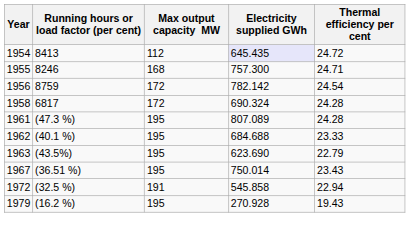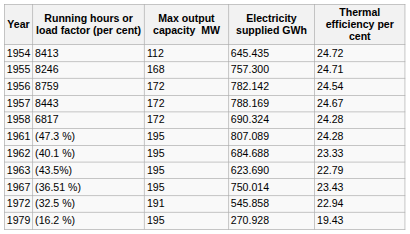 <table class="wikitable">
 <tr>
 <th>Year</th>
 <th>Running hours or load factor (per cent)</th>
 <th>Max output capacity  MW</th>
 <th>Electricity supplied GWh</th>
 <th>Thermal efficiency per cent</th>
 </tr>
 <tr>
 <td>1954</td>
 <td>8413</td>
 <td>112</td>
-<td style="background: lavender;">645.435</td>
+<td>645.435</td>
 <td>24.72</td>
 </tr>
 <tr>
 <td>1955</td>
 <td>8246</td>
 <td>168</td>
 <td>757.300</td>
 <td>24.71</td>
 </tr>
 <tr>
 <td>1956</td>
 <td>8759</td>
 <td>172</td>
 <td>782.142</td>
 <td>24.54</td>
+</tr>
+<tr>
+<td>1957</td>
+<td>8443</td>
+<td>172</td>
+<td>788.169</td>
+<td>24.67</td>
 </tr>
 <tr>
 <td>1958</td>
 <td>6817</td>
 <td>172</td>
 <td>690.324</td>
 <td>24.28</td>
 </tr>
 <tr>
 <td>1961</td>
 <td>(47.3 %)</td>
 <td>195</td>
 <td>807.089</td>
 <td>24.28</td>
 </tr>
 <tr>
 <td>1962</td>
 <td>(40.1 %)</td>
 <td>195</td>
 <td>684.688</td>
 <td>23.33</td>
 </tr>
 <tr>
 <td>1963</td>
 <td>(43.5%)</td>
 <td>195</td>
 <td>623.690</td>
 <td>22.79</td>
 </tr>
 <tr>
 <td>1967</td>
 <td>(36.51 %)</td>
 <td>195</td>
 <td>750.014</td>
 <td>23.43</td>
 </tr>
 <tr>
 <td>1972</td>
 <td>(32.5 %)</td>
 <td>191</td>
 <td>545.858</td>
 <td>22.94</td>
 </tr>
 <tr>
 <td>1979</td>
 <td>(16.2 %)</td>
 <td>195</td>
 <td>270.928</td>
 <td>19.43</td>
 </tr>
 </table>
